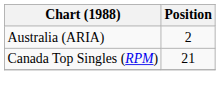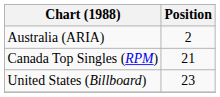 <table class="wikitable sortable">
 <tr>
 <th align="left">Chart (1988)</th>
 <th align="center">Position</th>
 </tr>
 <tr>
 <td>Australia (ARIA)</td>
 <td style="text-align:center;">2</td>
 </tr>
 <tr>
 <td>Canada Top Singles (<em><a href='#'>RPM</a></em>)</td>
 <td style="text-align:center;">21</td>
 </tr>
 <tr>
+<td>United States (<em>Billboard</em>)</td>
+<td style="text-align:center;">23</td>
+</tr>
+<tr>
 </tr>
 </table>
